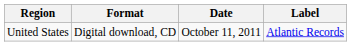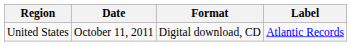 <table class=wikitable>
 <tr>
 <th>Region</th>
+<th>Date</th>
 <th>Format</th>
-<th>Date</th>
 <th>Label</th>
 </tr>
 <tr>
 <td>United States</td>
+<td>October 11, 2011</td>
 <td>Digital download, CD</td>
-<td>October 11, 2011</td>
 <td><a href='#'>Atlantic Records</a></td>
 </tr>
 </table>
